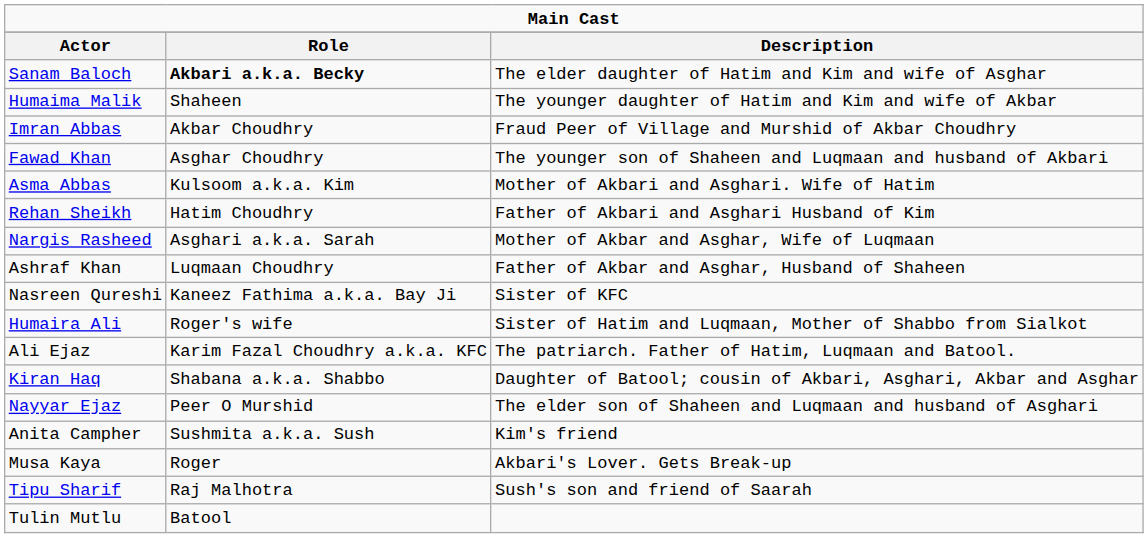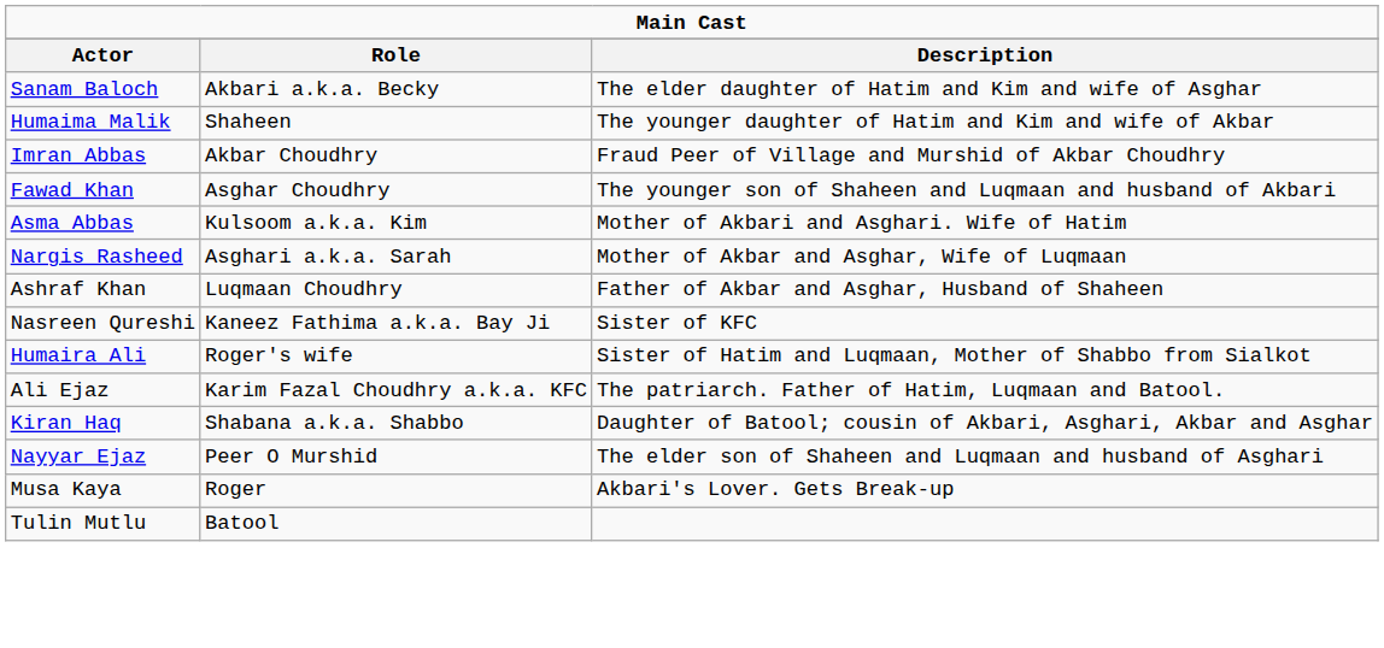 <table class="wikitable">
 <tr>
 <td colspan="3" align="center"><strong>Main Cast</strong></td>
 </tr>
 <tr>
 </tr>
 <tr>
 <th>Actor</th>
 <th>Role</th>
 <th>Description</th>
 </tr>
 <tr>
 <td><a href='#'>Sanam Baloch</a></td>
-<td><strong>Akbari a.k.a. Becky</strong></td>
+<td>Akbari a.k.a. Becky</td>
 <td>The elder daughter of Hatim and Kim and wife of Asghar</td>
 </tr>
 <tr>
 <td><a href='#'>Humaima Malik</a></td>
 <td>Shaheen</td>
 <td>The younger daughter of Hatim and Kim and wife of Akbar</td>
 </tr>
 <tr>
 <td><a href='#'>Imran Abbas</a></td>
 <td>Akbar Choudhry</td>
 <td>Fraud Peer of Village and Murshid of Akbar Choudhry</td>
 </tr>
 <tr>
 <td><a href='#'>Fawad Khan</a></td>
 <td>Asghar Choudhry</td>
 <td>The younger son of Shaheen and Luqmaan and husband of Akbari</td>
 </tr>
 <tr>
 <td><a href='#'>Asma Abbas</a></td>
 <td>Kulsoom a.k.a. Kim</td>
 <td>Mother of Akbari and Asghari. Wife of Hatim</td>
-</tr>
-<tr>
-<td><a href='#'>Rehan Sheikh</a></td>
-<td>Hatim Choudhry</td>
-<td>Father of Akbari and Asghari  Husband of Kim</td>
 </tr>
 <tr>
 <td><a href='#'>Nargis Rasheed</a></td>
 <td>Asghari a.k.a. Sarah</td>
 <td>Mother of Akbar and Asghar, Wife of Luqmaan</td>
 </tr>
 <tr>
 <td>Ashraf Khan</td>
 <td>Luqmaan Choudhry</td>
 <td>Father of Akbar and Asghar, Husband of Shaheen</td>
 </tr>
 <tr>
 <td>Nasreen Qureshi</td>
 <td>Kaneez Fathima a.k.a. Bay Ji</td>
 <td>Sister of KFC</td>
 </tr>
 <tr>
 <td><a href='#'>Humaira Ali</a></td>
 <td>Roger's wife</td>
 <td>Sister of Hatim and Luqmaan,  Mother of Shabbo from Sialkot</td>
 </tr>
 <tr>
 <td>Ali Ejaz</td>
 <td>Karim Fazal Choudhry a.k.a. KFC</td>
 <td>The patriarch. Father of Hatim, Luqmaan and Batool.</td>
 </tr>
 <tr>
 <td><a href='#'>Kiran Haq</a></td>
 <td>Shabana a.k.a. Shabbo</td>
 <td>Daughter of Batool; cousin of Akbari, Asghari, Akbar and Asghar</td>
 </tr>
 <tr>
 <td><a href='#'>Nayyar Ejaz</a></td>
 <td>Peer O Murshid</td>
 <td>The elder son of Shaheen and Luqmaan and husband of Asghari</td>
 </tr>
 <tr>
-<td>Anita Campher</td>
-<td>Sushmita a.k.a. Sush</td>
-<td>Kim's friend</td>
-</tr>
-<tr>
 <td>Musa Kaya</td>
 <td>Roger</td>
 <td>Akbari's Lover. Gets Break-up</td>
-</tr>
-<tr>
-<td><a href='#'>Tipu Sharif</a></td>
-<td>Raj Malhotra</td>
-<td>Sush's son and friend of Saarah</td>
 </tr>
 <tr>
 <td>Tulin Mutlu</td>
 <td>Batool</td>
 <td></td>
 </tr>
 </table>
